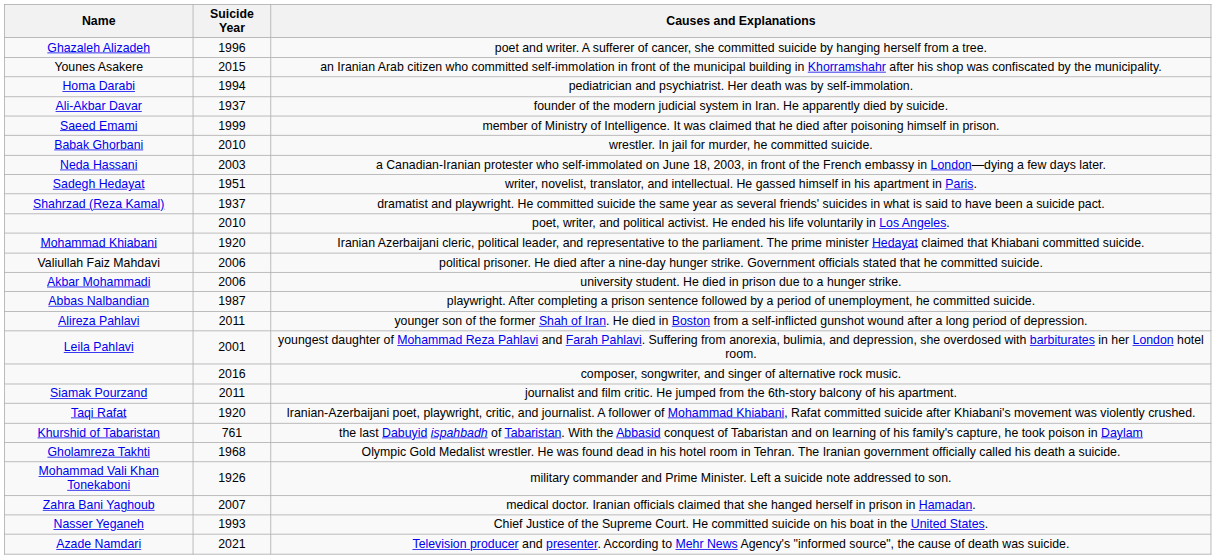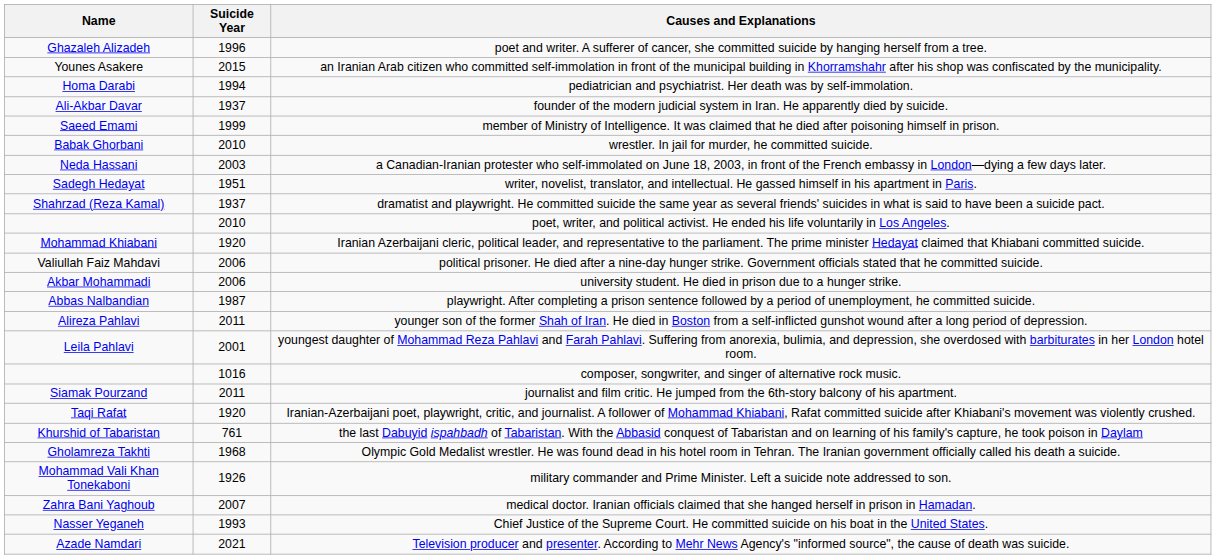 <table class="wikitable sortable" style="text-align: center;">
 <tr>
 <th>Name</th>
 <th>Suicide Year</th>
 <th>Causes and Explanations</th>
 </tr>
 <tr>
 <td><a href='#'>Ghazaleh Alizadeh</a></td>
 <td>1996</td>
 <td>poet and writer.  A sufferer of cancer, she committed suicide by hanging herself from a tree.</td>
 </tr>
 <tr>
 <td>Younes Asakere</td>
 <td>2015</td>
 <td>an Iranian Arab citizen who committed self-immolation in front of the municipal building in <a href='#'>Khorramshahr</a> after his shop was confiscated by the municipality.</td>
 </tr>
 <tr>
 <td><a href='#'>Homa Darabi</a></td>
 <td>1994</td>
 <td>pediatrician and psychiatrist.  Her death was by self-immolation.</td>
 </tr>
 <tr>
 <td><a href='#'>Ali-Akbar Davar</a></td>
 <td>1937</td>
 <td>founder of the modern judicial system in Iran. He apparently died by suicide.</td>
 </tr>
 <tr>
 <td><a href='#'>Saeed Emami</a></td>
 <td>1999</td>
 <td>member of Ministry of Intelligence.  It was claimed that he died after poisoning himself in prison.</td>
 </tr>
 <tr>
 <td><a href='#'>Babak Ghorbani</a></td>
 <td>2010</td>
 <td>wrestler.  In jail for murder, he committed suicide.</td>
 </tr>
 <tr>
 <td><a href='#'>Neda Hassani</a></td>
 <td>2003</td>
 <td>a Canadian-Iranian protester who self-immolated on June 18, 2003, in front of the French embassy in <a href='#'>London</a>—dying a few days later.</td>
 </tr>
 <tr>
 <td><a href='#'>Sadegh Hedayat</a></td>
 <td>1951</td>
 <td>writer, novelist, translator, and intellectual. He gassed himself in his apartment in <a href='#'>Paris</a>.</td>
 </tr>
 <tr>
 <td><a href='#'>Shahrzad (Reza Kamal)</a></td>
 <td>1937</td>
 <td>dramatist and playwright. He committed suicide the same year as several friends' suicides in what is said to have been a suicide pact.</td>
 </tr>
 <tr>
 <td></td>
 <td>2010</td>
 <td>poet, writer, and political activist. He ended his life voluntarily in <a href='#'>Los Angeles</a>.</td>
 </tr>
 <tr>
 <td><a href='#'>Mohammad Khiabani</a></td>
 <td>1920</td>
 <td>Iranian Azerbaijani cleric, political leader, and representative to the parliament. The prime minister <a href='#'>Hedayat</a> claimed that Khiabani committed suicide.</td>
 </tr>
 <tr>
 <td>Valiullah Faiz Mahdavi</td>
 <td>2006</td>
 <td>political prisoner. He died after a nine-day hunger strike.  Government officials stated that he committed suicide.</td>
 </tr>
 <tr>
 <td><a href='#'>Akbar Mohammadi</a></td>
 <td>2006</td>
 <td>university student.  He died in prison due to a hunger strike.</td>
 </tr>
 <tr>
 <td><a href='#'>Abbas Nalbandian</a></td>
 <td>1987</td>
 <td>playwright. After completing a prison sentence followed by a period of unemployment, he committed suicide.</td>
 </tr>
 <tr>
 <td><a href='#'>Alireza Pahlavi</a></td>
 <td>2011</td>
 <td>younger son of the former <a href='#'>Shah of Iran</a>. He died in <a href='#'>Boston</a> from a self-inflicted gunshot wound after a long period of depression.</td>
 </tr>
 <tr>
 <td><a href='#'>Leila Pahlavi</a></td>
 <td>2001</td>
 <td>youngest daughter of <a href='#'>Mohammad Reza Pahlavi</a> and <a href='#'>Farah Pahlavi</a>. Suffering from anorexia, bulimia, and depression, she overdosed with <a href='#'>barbiturates</a> in her <a href='#'>London</a> hotel room.</td>
 </tr>
 <tr>
 <td></td>
-<td>2016</td>
+<td>1016</td>
 <td>composer, songwriter, and singer of alternative rock music.</td>
 </tr>
 <tr>
 <td><a href='#'>Siamak Pourzand</a></td>
 <td>2011</td>
 <td>journalist and film critic.  He jumped from the 6th-story balcony of his apartment.</td>
 </tr>
 <tr>
 <td><a href='#'>Taqi Rafat</a></td>
 <td>1920</td>
 <td>Iranian-Azerbaijani poet, playwright, critic, and journalist.  A follower of <a href='#'>Mohammad Khiabani</a>, Rafat committed suicide after Khiabani's movement was violently crushed.</td>
 </tr>
 <tr>
 <td><a href='#'>Khurshid of Tabaristan</a></td>
 <td>761</td>
 <td>the last <a href='#'>Dabuyid</a> <em><a href='#'>ispahbadh</a></em> of <a href='#'>Tabaristan</a>.  With the <a href='#'>Abbasid</a> conquest of Tabaristan and on learning of his family's capture, he took poison in <a href='#'>Daylam</a></td>
 </tr>
 <tr>
 <td><a href='#'>Gholamreza Takhti</a></td>
 <td>1968</td>
 <td>Olympic Gold Medalist wrestler. He was found dead in his hotel room in Tehran.  The Iranian government officially called his death a suicide.</td>
 </tr>
 <tr>
 <td><a href='#'>Mohammad Vali Khan Tonekaboni</a></td>
 <td>1926</td>
 <td>military commander and Prime Minister. Left a suicide note addressed to son.</td>
 </tr>
 <tr>
 <td><a href='#'>Zahra Bani Yaghoub</a></td>
 <td>2007</td>
 <td>medical doctor.  Iranian officials claimed that she hanged herself in prison in <a href='#'>Hamadan</a>.</td>
 </tr>
 <tr>
 <td><a href='#'>Nasser Yeganeh</a></td>
 <td>1993</td>
 <td>Chief Justice of the Supreme Court. He committed suicide on his boat in the <a href='#'>United States</a>.</td>
 </tr>
 <tr>
 <td><a href='#'>Azade Namdari</a></td>
 <td>2021</td>
 <td><a href='#'>Television producer</a> and <a href='#'>presenter</a>. According to <a href='#'>Mehr News</a> Agency's "informed source", the cause of death was suicide.</td>
 </tr>
 </table>
